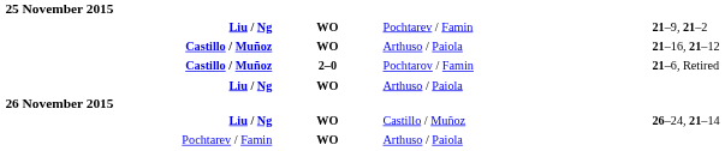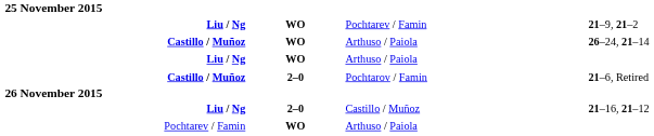 <table style="width:100%;" cellspacing="1">
 <tr>
 <th width=25%></th>
 <th width=10%></th>
 <th width=25%></th>
 </tr>
 <tr>
 <td><strong>25 November 2015</strong></td>
 </tr>
 <tr style=font-size:90%>
 <td align=right><strong> <a href='#'>Liu</a> / <a href='#'>Ng</a></strong></td>
 <td align=center><strong> WO </strong></td>
 <td> <a href='#'>Pochtarev</a> / <a href='#'>Famin</a></td>
 <td><strong>21</strong>–9, <strong>21</strong>–2</td>
 </tr>
 <tr>
 <td></td>
 </tr>
 <tr style=font-size:90%>
 <td align=right><strong> <a href='#'>Castillo</a> / <a href='#'>Muñoz</a></strong></td>
 <td align=center><strong> WO </strong></td>
 <td> <a href='#'>Arthuso</a> / <a href='#'>Paiola</a></td>
-<td><strong>21</strong>–16, <strong>21</strong>–12</td>
+<td><strong>26</strong>–24, <strong>21</strong>–14</td>
+</tr>
+<tr>
+<td></td>
+</tr>
+<tr style=font-size:90%>
+<td align=right><strong> <a href='#'>Liu</a> / <a href='#'>Ng</a></strong></td>
+<td align=center><strong> WO </strong></td>
+<td> <a href='#'>Arthuso</a> / <a href='#'>Paiola</a></td>
+<td></td>
+<td></td>
 </tr>
 <tr>
 <td></td>
 </tr>
 <tr style=font-size:90%>
 <td align=right><strong> <a href='#'>Castillo</a> / <a href='#'>Muñoz</a></strong></td>
 <td align=center><strong> 2–0 </strong></td>
 <td> <a href='#'>Pochtarov</a> / <a href='#'>Famin</a></td>
 <td><strong>21</strong>–6, Retired</td>
 <td></td>
 </tr>
 <tr>
-<td></td>
-</tr>
-<tr style=font-size:90%>
-<td align=right><strong> <a href='#'>Liu</a> / <a href='#'>Ng</a></strong></td>
-<td align=center><strong> WO </strong></td>
-<td> <a href='#'>Arthuso</a> / <a href='#'>Paiola</a></td>
-<td></td>
-<td></td>
-</tr>
-<tr>
 <td><strong>26 November 2015</strong></td>
 </tr>
 <tr style=font-size:90%>
 <td align=right><strong> <a href='#'>Liu</a> / <a href='#'>Ng</a></strong></td>
-<td align=center><strong> WO </strong></td>
+<td align=center><strong> 2–0 </strong></td>
 <td> <a href='#'>Castillo</a> / <a href='#'>Muñoz</a></td>
-<td><strong>26</strong>–24, <strong>21</strong>–14</td>
+<td><strong>21</strong>–16, <strong>21</strong>–12</td>
 </tr>
 <tr>
 <td></td>
 </tr>
 <tr style=font-size:90%>
 <td align=right> <a href='#'>Pochtarev</a> / <a href='#'>Famin</a></td>
 <td align=center><strong> WO </strong></td>
 <td> <a href='#'>Arthuso</a> / <a href='#'>Paiola</a></td>
 <td></td>
 <td></td>
 </tr>
 </table>
